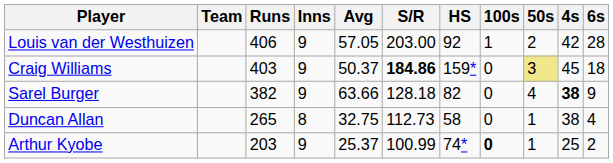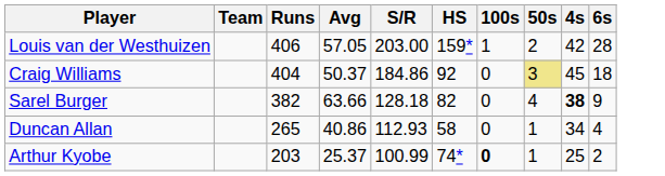 <table class="wikitable">
 <tr>
 <th>Player</th>
 <th>Team</th>
 <th>Runs</th>
-<th>Inns</th>
 <th>Avg</th>
 <th>S/R</th>
 <th>HS</th>
 <th>100s</th>
 <th>50s</th>
 <th>4s</th>
 <th>6s</th>
 </tr>
 <tr>
 <td><a href='#'>Louis van der Westhuizen</a></td>
 <td></td>
 <td>406</td>
-<td>9</td>
 <td>57.05</td>
 <td>203.00</td>
-<td>92</td>
+<td>159<a href='#'>*</a></td>
 <td>1</td>
 <td>2</td>
 <td>42</td>
 <td>28</td>
 </tr>
 <tr>
 <td><a href='#'>Craig Williams</a></td>
 <td></td>
-<td>403</td>
-<td>9</td>
+<td>404</td>
 <td>50.37</td>
-<td><strong>184.86</strong></td>
-<td>159<a href='#'>*</a></td>
+<td>184.86</td>
+<td>92</td>
 <td>0</td>
 <td style="background: khaki;">3</td>
 <td>45</td>
 <td>18</td>
 </tr>
 <tr>
 <td><a href='#'>Sarel Burger</a></td>
 <td></td>
 <td>382</td>
-<td>9</td>
 <td>63.66</td>
 <td>128.18</td>
 <td>82</td>
 <td>0</td>
 <td>4</td>
 <td><strong>38</strong></td>
 <td>9</td>
 </tr>
 <tr>
 <td><a href='#'>Duncan Allan</a></td>
 <td></td>
 <td>265</td>
-<td>8</td>
-<td>32.75</td>
-<td>112.73</td>
+<td>40.86</td>
+<td>112.93</td>
 <td>58</td>
 <td>0</td>
 <td>1</td>
-<td>38</td>
+<td>34</td>
 <td>4</td>
 </tr>
 <tr>
 <td><a href='#'>Arthur Kyobe</a></td>
 <td></td>
 <td>203</td>
-<td>9</td>
 <td>25.37</td>
 <td>100.99</td>
 <td>74<a href='#'>*</a></td>
 <td><strong>0</strong></td>
 <td>1</td>
 <td>25</td>
 <td>2</td>
 </tr>
 </table>
